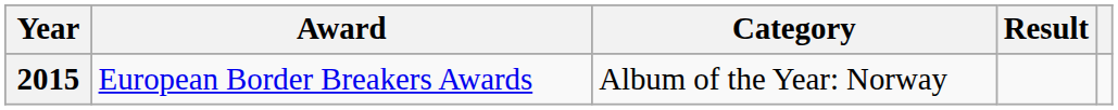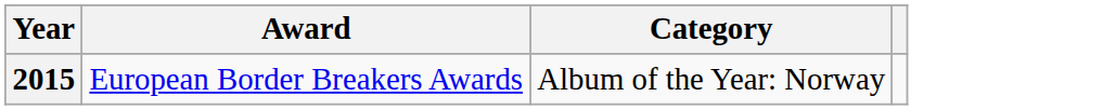 <table class="wikitable sortable plainrowheaders">
 <tr>
 <th scope="col">Year</th>
 <th scope="col">Award</th>
 <th scope="col">Category</th>
-<th scope="col" width=9%>Result</th>
 <th scope="col" class="unsortable"></th>
 </tr>
 <tr>
 <th rowspan="1" scope="row">2015</th>
 <td><a href='#'>European Border Breakers Awards</a></td>
 <td>Album of the Year: Norway</td>
-<td></td>
 <td style="text-align:center;"></td>
 </tr>
 </table>
